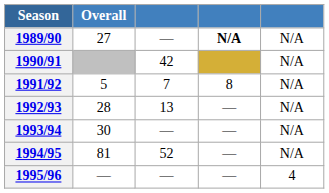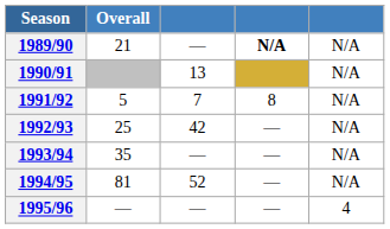 <table class="wikitable" style="font-size:86%; text-align:center; border:grey solid 1px; border-collapse:collapse; background:#ffffff;">
 <tr>
 <th style="background-color:#369; color:white; width:60px;"> Season </th>
 <th style="background-color:#4180be; color:white; width:55px;">Overall</th>
 <th style="background-color:#4180be; color:white; width:55px;"></th>
 <th style="background-color:#4180be; color:white; width:55px;"></th>
 <th style="background-color:#4180be; color:white; width:55px;"></th>
 </tr>
 <tr>
 <th scope=row align=center><a href='#'>1989/90</a></th>
-<td align=center>27</td>
+<td align=center>21</td>
 <td align=center>—</td>
 <td align=center><strong>N/A</strong></td>
 <td align=center>N/A</td>
 </tr>
 <tr>
 <th scope=row align=center><a href='#'>1990/91</a></th>
 <td align=center bgcolor=silver></td>
-<td align=center>42</td>
+<td align=center>13</td>
 <td align=center bgcolor=#D4AF37></td>
 <td align=center>N/A</td>
 </tr>
 <tr>
 <th scope=row align=center><a href='#'>1991/92</a></th>
 <td align=center>5</td>
 <td align=center>7</td>
 <td align=center>8</td>
 <td align=center>N/A</td>
 </tr>
 <tr>
 <th scope=row align=center><a href='#'>1992/93</a></th>
-<td align=center>28</td>
-<td align=center>13</td>
+<td align=center>25</td>
+<td align=center>42</td>
 <td align=center>—</td>
 <td align=center>N/A</td>
 </tr>
 <tr>
 <th scope=row align=center><a href='#'>1993/94</a></th>
-<td align=center>30</td>
+<td align=center>35</td>
 <td align=center>—</td>
 <td align=center>—</td>
 <td align=center>N/A</td>
 </tr>
 <tr>
 <th scope=row align=center><a href='#'>1994/95</a></th>
 <td align=center>81</td>
 <td align=center>52</td>
 <td align=center>—</td>
 <td align=center>N/A</td>
 </tr>
 <tr>
 <th scope=row align=center><a href='#'>1995/96</a></th>
 <td align=center>—</td>
 <td align=center>—</td>
 <td align=center>—</td>
 <td align=center>4</td>
 </tr>
 </table>
